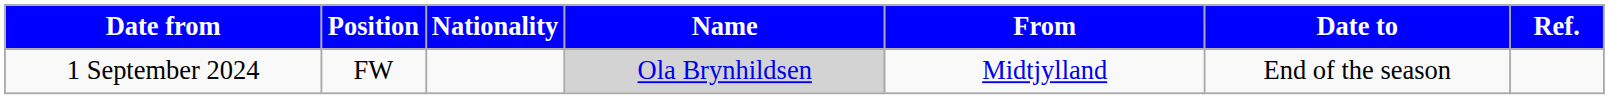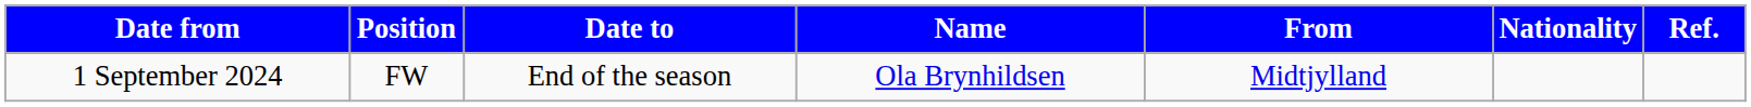 <table class="wikitable" style="text-align:center; font-size:90%; ">
 <tr>
 <th style="background:#00f; color:white; width:200px;">Date from</th>
 <th style="background:#00f; color:white; width:50px;">Position</th>
-<th style="background:#00f; color:white; width:50px;">Nationality</th>
+<th style="background:#00f; color:white; width:200px;">Date to</th>
 <th style="background:#00f; color:white; width:200px;">Name</th>
 <th style="background:#00f; color:white; width:200px;">From</th>
-<th style="background:#00f; color:white; width:200px;">Date to</th>
+<th style="background:#00f; color:white; width:50px;">Nationality</th>
 <th style="background:#00f; color:white; width:50px;">Ref.</th>
 </tr>
 <tr>
 <td>1 September 2024</td>
 <td>FW</td>
+<td>End of the season</td>
+<td><a href='#'>Ola Brynhildsen</a></td>
+<td><a href='#'>Midtjylland</a></td>
 <td></td>
-<td style="background: lightgrey;"><a href='#'>Ola Brynhildsen</a></td>
-<td><a href='#'>Midtjylland</a></td>
-<td>End of the season</td>
 <td></td>
 </tr>
 </table>
